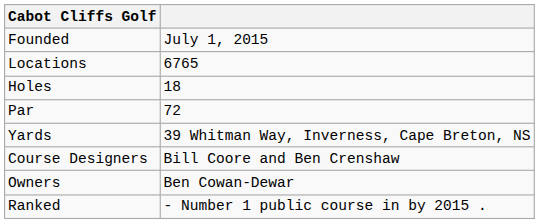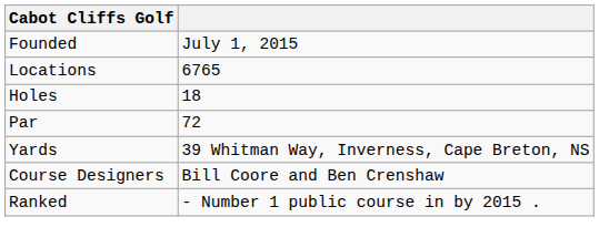 <table class="wikitable">
 <tr>
 <th>Cabot Cliffs Golf</th>
 <th></th>
 </tr>
 <tr>
 <td>Founded</td>
 <td>July 1, 2015</td>
 </tr>
 <tr>
 <td>Locations</td>
 <td>6765</td>
 </tr>
 <tr>
 <td>Holes</td>
 <td>18</td>
 </tr>
 <tr>
 <td>Par</td>
 <td>72</td>
 </tr>
 <tr>
 <td>Yards</td>
 <td>39 Whitman Way, Inverness, Cape Breton, NS</td>
 </tr>
 <tr>
 <td>Course Designers</td>
 <td>Bill Coore and Ben Crenshaw</td>
 </tr>
 <tr>
-<td>Owners</td>
-<td>Ben Cowan-Dewar</td>
-</tr>
-<tr>
 <td>Ranked</td>
 <td>- Number 1 public course in by  2015                     .</td>
 </tr>
 </table>
